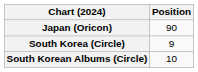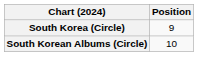 <table class="wikitable sortable plainrowheaders" style="text-align:center">
 <tr>
 <th scope="col">Chart (2024)</th>
 <th scope="col">Position</th>
-</tr>
-<tr>
-<th scope="row">Japan (Oricon)</th>
-<td>90</td>
 </tr>
 <tr>
 <th scope="row">South Korea (Circle)</th>
 <td>9</td>
 </tr>
 <tr>
 <th scope="row">South Korean Albums (Circle)</th>
 <td>10</td>
 </tr>
 </table>
